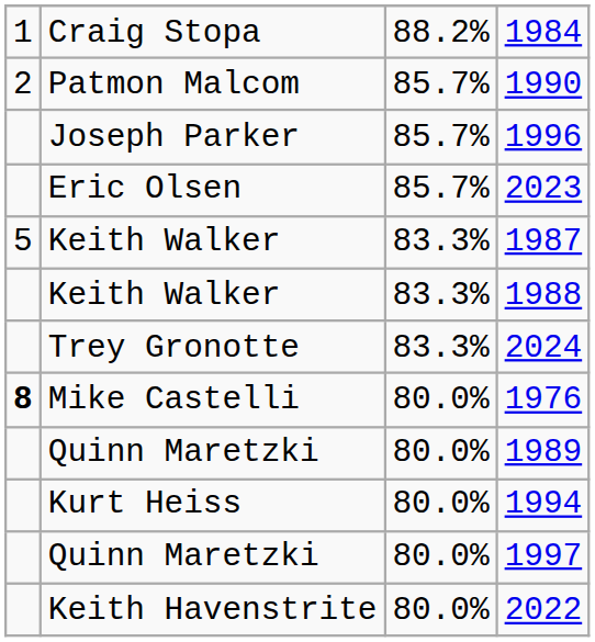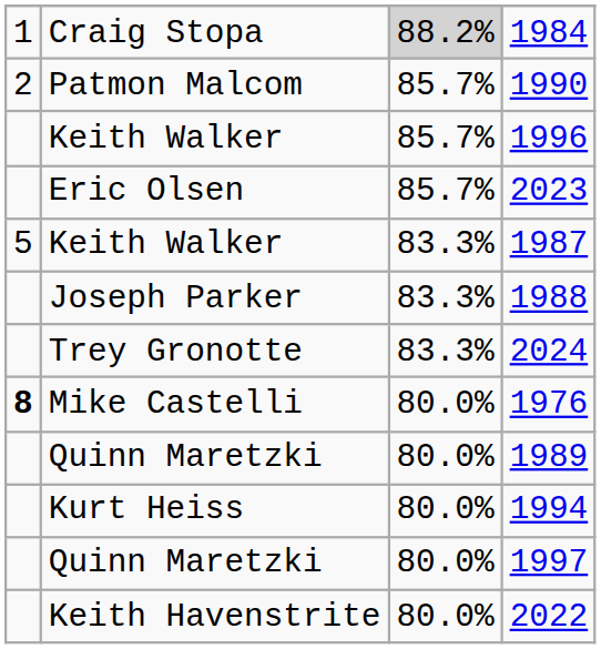 <table class="wikitable">
 <tr>
 </tr>
 <tr>
 <td>1</td>
 <td>Craig Stopa</td>
-<td><abbr>88.2%</abbr></td>
+<td style="background: lightgrey;"><abbr>88.2%</abbr></td>
 <td><a href='#'>1984</a></td>
 </tr>
 <tr>
 <td>2</td>
 <td>Patmon Malcom</td>
 <td><abbr>85.7%</abbr></td>
 <td><a href='#'>1990</a></td>
 </tr>
 <tr>
 <td></td>
-<td>Joseph Parker</td>
+<td>Keith Walker</td>
 <td><abbr>85.7%</abbr></td>
 <td><a href='#'>1996</a></td>
 </tr>
 <tr>
 <td></td>
 <td>Eric Olsen</td>
 <td><abbr>85.7%</abbr></td>
 <td><a href='#'>2023</a></td>
 </tr>
 <tr>
 <td>5</td>
 <td>Keith Walker</td>
 <td><abbr>83.3%</abbr></td>
 <td><a href='#'>1987</a></td>
 </tr>
 <tr>
 <td></td>
-<td>Keith Walker</td>
+<td>Joseph Parker</td>
 <td><abbr>83.3%</abbr></td>
 <td><a href='#'>1988</a></td>
 </tr>
 <tr>
 <td></td>
 <td>Trey Gronotte</td>
 <td><abbr>83.3%</abbr></td>
 <td><a href='#'>2024</a></td>
 </tr>
 <tr>
 <td><strong>8</strong></td>
 <td>Mike Castelli</td>
 <td><abbr>80.0%</abbr></td>
 <td><a href='#'>1976</a></td>
 </tr>
 <tr>
 <td></td>
 <td>Quinn Maretzki</td>
 <td><abbr>80.0%</abbr></td>
 <td><a href='#'>1989</a></td>
 </tr>
 <tr>
 <td></td>
 <td>Kurt Heiss</td>
 <td><abbr>80.0%</abbr></td>
 <td><a href='#'>1994</a></td>
 </tr>
 <tr>
 <td></td>
 <td>Quinn Maretzki</td>
 <td><abbr>80.0%</abbr></td>
 <td><a href='#'>1997</a></td>
 </tr>
 <tr>
 <td></td>
 <td>Keith Havenstrite</td>
 <td><abbr>80.0%</abbr></td>
 <td><a href='#'>2022</a></td>
 </tr>
 </table>
